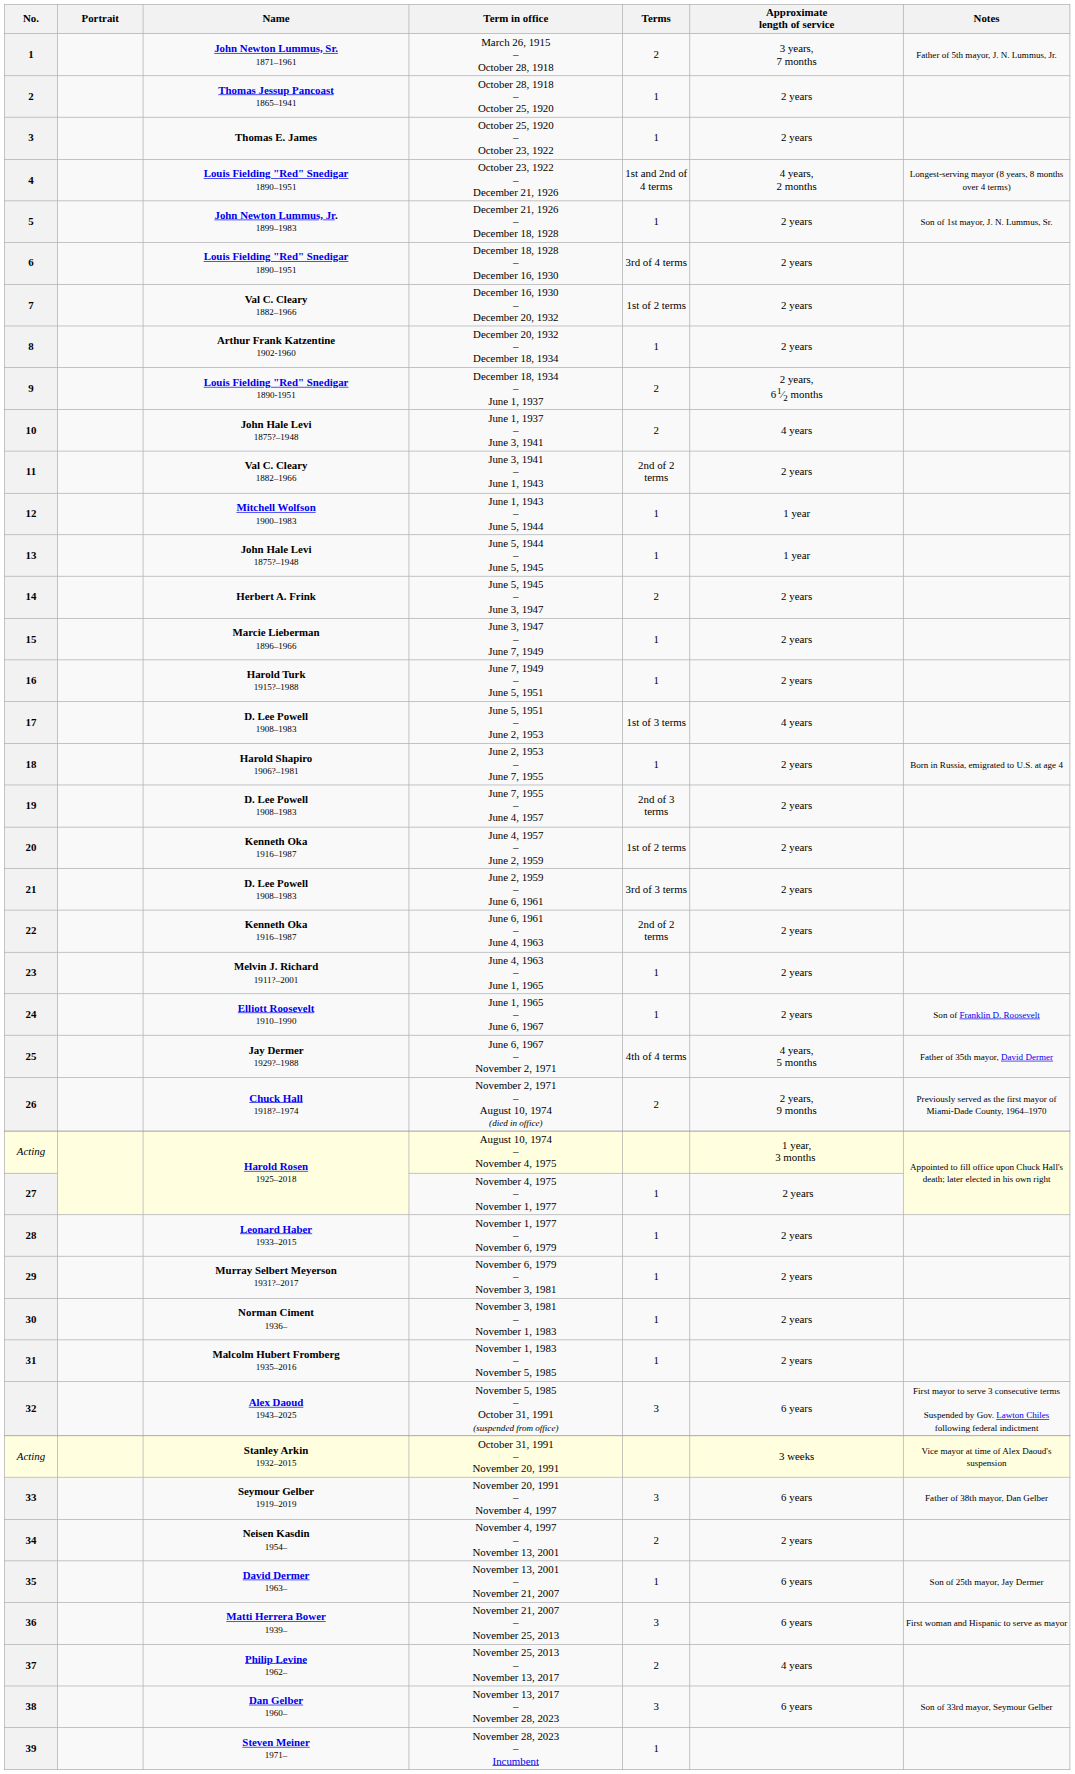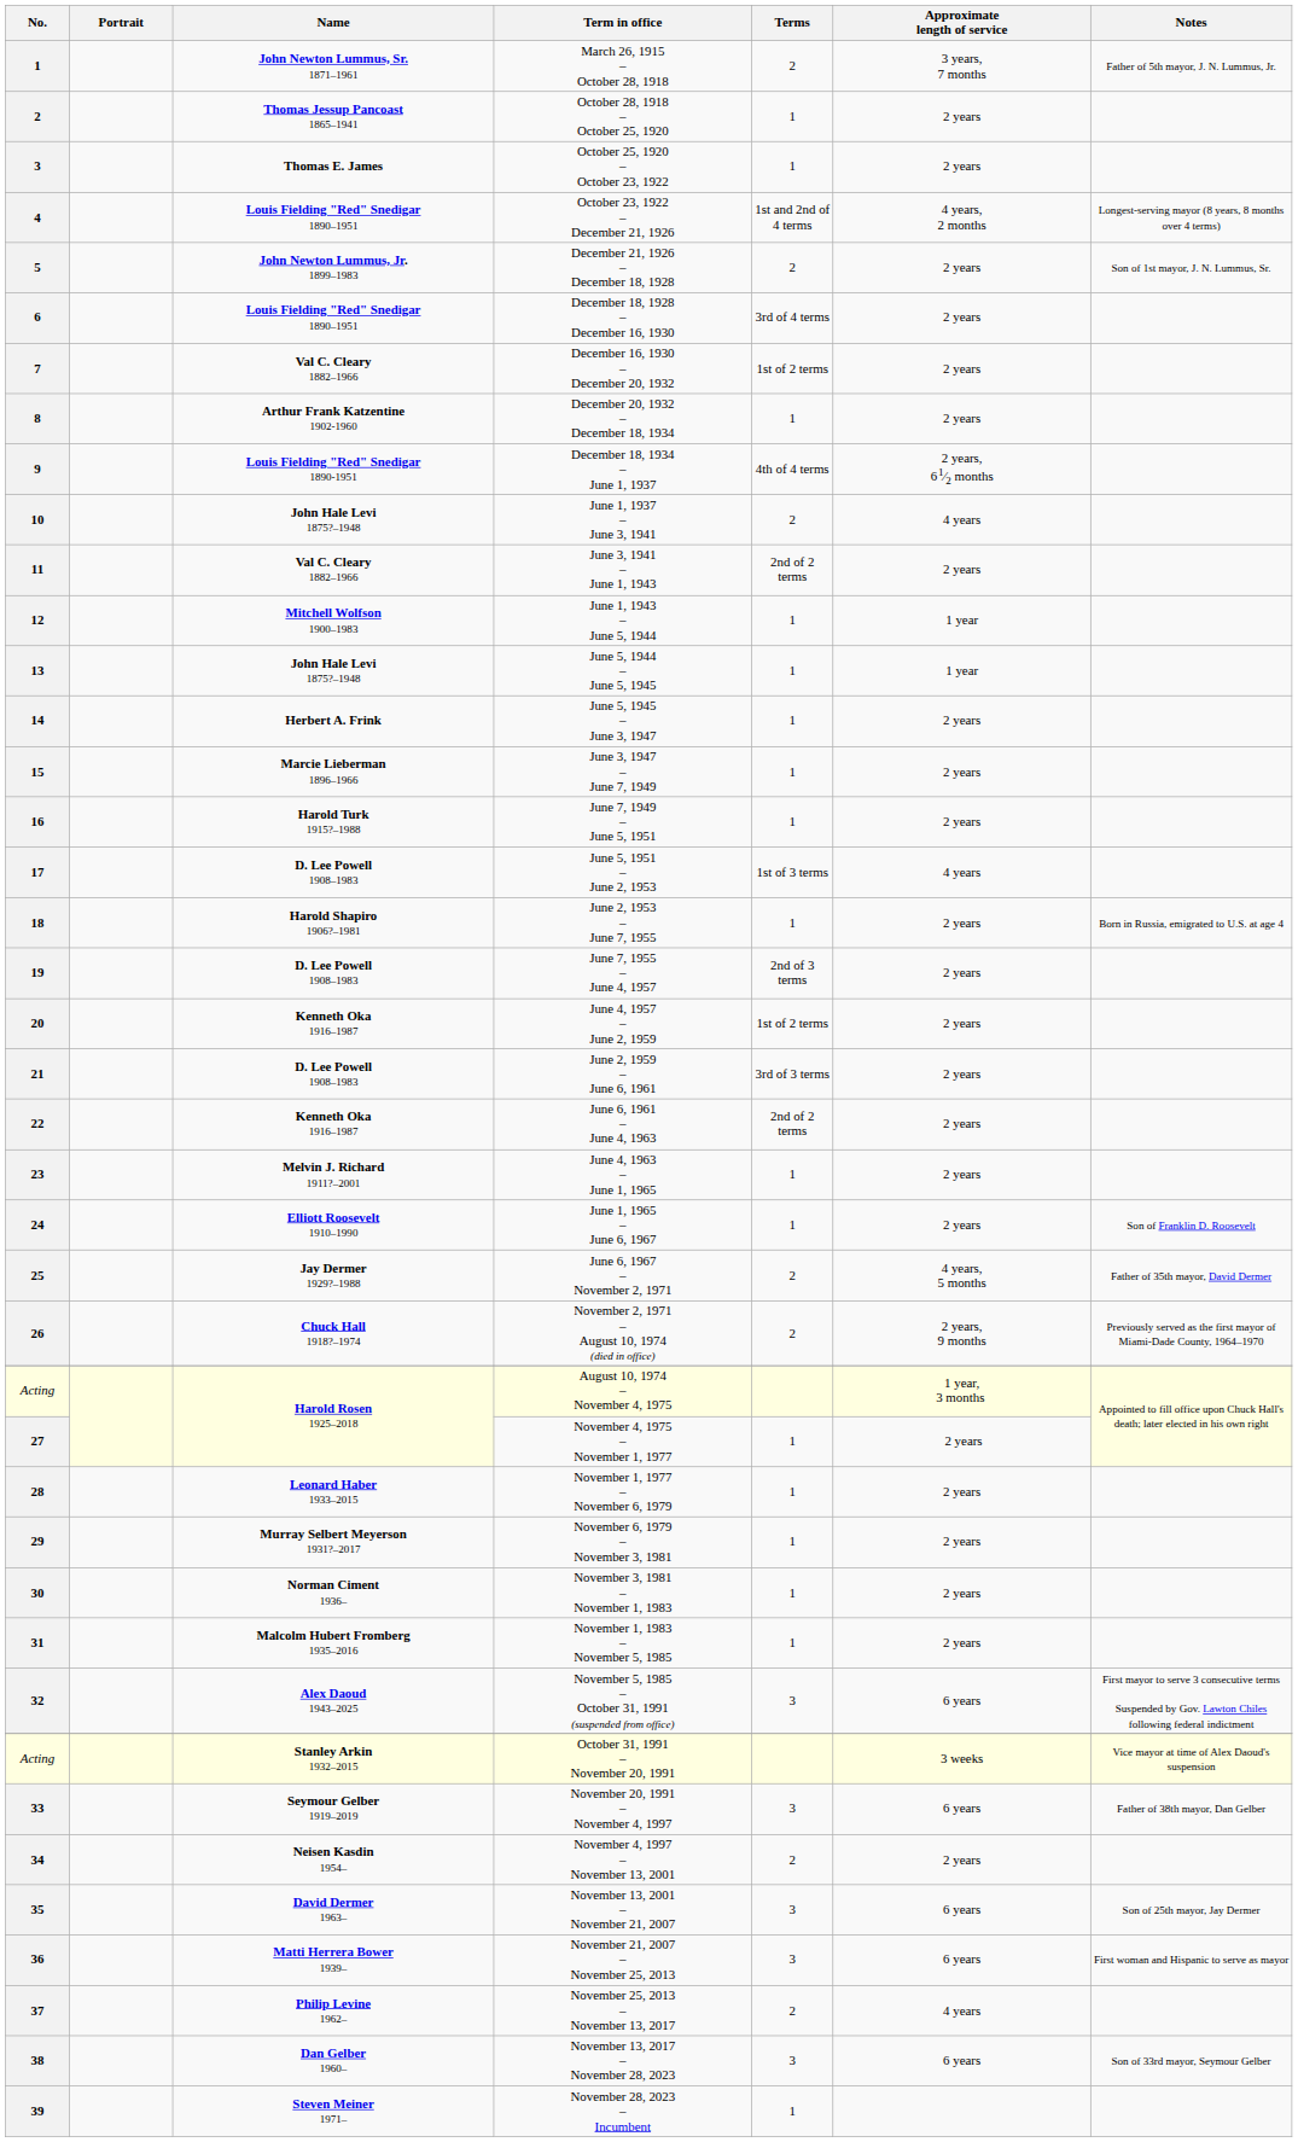 <table class="wikitable sortable" style="text-align:center">
 <tr>
 <th width="5%">No.</th>
 <th width="8%">Portrait</th>
 <th width="25%">Name</th>
 <th width="20%">Term in office</th>
 <th>Terms</th>
 <th width="20%">Approximate<br>length of service</th>
 <th>Notes</th>
 </tr>
 <tr>
 <th>1</th>
 <td></td>
 <td><strong><a href='#'>John Newton Lummus, Sr.</a></strong><br><small>1871–1961</small></td>
 <td>March 26, 1915<br>–<br>October 28, 1918</td>
 <td>2</td>
 <td>3 years,<br>7 months</td>
 <td><small>Father of 5th mayor, J. N. Lummus, Jr.</small></td>
 </tr>
 <tr>
 <th>2</th>
 <td></td>
 <td><strong><a href='#'>Thomas Jessup Pancoast</a></strong><br><small>1865–1941</small></td>
 <td>October 28, 1918<br>–<br>October 25, 1920</td>
 <td>1</td>
 <td>2 years</td>
 <td></td>
 </tr>
 <tr>
 <th>3</th>
 <td></td>
 <td><strong>Thomas E. James</strong></td>
 <td>October 25, 1920<br>–<br>October 23, 1922</td>
 <td>1</td>
 <td>2 years</td>
 <td></td>
 </tr>
 <tr>
 <th>4</th>
 <td></td>
 <td><a href='#'><strong>Louis Fielding "Red" Snedigar</strong></a><br><small>1890–1951</small></td>
 <td>October 23, 1922<br>–<br>December 21, 1926</td>
 <td>1st and 2nd of 4 terms</td>
 <td>4 years,<br>2 months</td>
 <td><small>Longest-serving mayor (8 years, 8 months over 4 terms)</small></td>
 </tr>
 <tr>
 <th>5</th>
 <td></td>
 <td><strong><a href='#'>John Newton Lummus, Jr</a>.</strong><br><small>1899–1983</small></td>
 <td>December 21, 1926<br>–<br>December 18, 1928</td>
-<td>1</td>
+<td>2</td>
 <td>2 years</td>
 <td><small>Son of 1st mayor, J. N. Lummus, Sr.</small></td>
 </tr>
 <tr>
 <th>6</th>
 <td></td>
 <td><a href='#'><strong>Louis Fielding "Red" Snedigar</strong></a><br><small>1890–1951</small></td>
 <td>December 18, 1928<br>–<br>December 16, 1930</td>
 <td>3rd of 4 terms</td>
 <td>2 years</td>
 <td></td>
 </tr>
 <tr>
 <th>7</th>
 <td></td>
 <td><strong>Val C. Cleary</strong><br><small>1882–1966</small></td>
 <td>December 16, 1930<br>–<br>December 20, 1932</td>
 <td>1st of 2 terms</td>
 <td>2 years</td>
 <td></td>
 </tr>
 <tr>
 <th>8</th>
 <td></td>
 <td><strong>Arthur Frank Katzentine</strong><br><small>1902-1960</small></td>
 <td>December 20, 1932<br>–<br>December 18, 1934</td>
 <td>1</td>
 <td>2 years</td>
 <td></td>
 </tr>
 <tr>
 <th>9</th>
 <td></td>
 <td><a href='#'><strong>Louis Fielding "Red" Snedigar</strong></a><br><small>1890-1951</small></td>
 <td>December 18, 1934<br>–<br>June 1, 1937</td>
-<td>2</td>
+<td>4th of 4 terms</td>
 <td>2 years,<br>6<span> </span><span><sup>1</sup>⁄<sub>2</sub></span> months</td>
 <td></td>
 </tr>
 <tr>
 <th>10</th>
 <td></td>
 <td><strong>John Hale Levi</strong><br><small>1875?–1948</small></td>
 <td>June 1, 1937<br>–<br>June 3, 1941</td>
 <td>2</td>
 <td>4 years</td>
 <td></td>
 </tr>
 <tr>
 <th>11</th>
 <td></td>
 <td><strong>Val C. Cleary</strong><br><small>1882–1966</small></td>
 <td>June 3, 1941<br>–<br>June 1, 1943</td>
 <td>2nd of 2 terms</td>
 <td>2 years</td>
 <td></td>
 </tr>
 <tr>
 <th>12</th>
 <td></td>
 <td><strong><a href='#'>Mitchell Wolfson</a></strong><br><small>1900–1983</small></td>
 <td>June 1, 1943<br>–<br>June 5, 1944</td>
 <td>1</td>
 <td>1 year</td>
 <td></td>
 </tr>
 <tr>
 <th>13</th>
 <td></td>
 <td><strong>John Hale Levi</strong><br><small>1875?–1948</small></td>
 <td>June 5, 1944<br>–<br>June 5, 1945</td>
 <td>1</td>
 <td>1 year</td>
 <td></td>
 </tr>
 <tr>
 <th>14</th>
 <td></td>
 <td><strong>Herbert A. Frink</strong></td>
 <td>June 5, 1945<br>–<br>June 3, 1947</td>
-<td>2</td>
+<td>1</td>
 <td>2 years</td>
 <td></td>
 </tr>
 <tr>
 <th>15</th>
 <td></td>
 <td><strong>Marcie Lieberman</strong><br><small>1896–1966</small></td>
 <td>June 3, 1947<br>–<br>June 7, 1949</td>
 <td>1</td>
 <td>2 years</td>
 <td></td>
 </tr>
 <tr>
 <th>16</th>
 <td></td>
 <td><strong>Harold Turk</strong><br><small>1915?–1988</small></td>
 <td>June 7, 1949<br>–<br>June 5, 1951</td>
 <td>1</td>
 <td>2 years</td>
 <td></td>
 </tr>
 <tr>
 <th>17</th>
 <td></td>
 <td><strong>D. Lee Powell</strong><br><small>1908–1983</small></td>
 <td>June 5, 1951<br>–<br>June 2, 1953</td>
 <td>1st of 3 terms</td>
 <td>4 years</td>
 <td></td>
 </tr>
 <tr>
 <th>18</th>
 <td></td>
 <td><strong>Harold Shapiro</strong><br><small>1906?–1981</small></td>
 <td>June 2, 1953<br>–<br>June 7, 1955</td>
 <td>1</td>
 <td>2 years</td>
 <td><small>Born in Russia, emigrated to U.S. at age 4</small></td>
 </tr>
 <tr>
 <th>19</th>
 <td></td>
 <td><strong>D. Lee Powell</strong><br><small>1908–1983</small></td>
 <td>June 7, 1955<br>–<br>June 4, 1957</td>
 <td>2nd of 3 terms</td>
 <td>2 years</td>
 <td></td>
 </tr>
 <tr>
 <th>20</th>
 <td></td>
 <td><strong>Kenneth Oka</strong><br><small>1916–1987</small></td>
 <td>June 4, 1957<br>–<br>June 2, 1959</td>
 <td>1st of 2 terms</td>
 <td>2 years</td>
 <td></td>
 </tr>
 <tr>
 <th>21</th>
 <td></td>
 <td><strong>D. Lee Powell</strong><br><small>1908–1983</small></td>
 <td>June 2, 1959<br>–<br>June 6, 1961</td>
 <td>3rd of 3 terms</td>
 <td>2 years</td>
 <td></td>
 </tr>
 <tr>
 <th>22</th>
 <td></td>
 <td><strong>Kenneth Oka</strong><br><small>1916–1987</small></td>
 <td>June 6, 1961<br>–<br>June 4, 1963</td>
 <td>2nd of 2 terms</td>
 <td>2 years</td>
 <td></td>
 </tr>
 <tr>
 <th>23</th>
 <td></td>
 <td><strong>Melvin J. Richard</strong><br><small>1911?–2001</small></td>
 <td>June 4, 1963<br>–<br>June 1, 1965</td>
 <td>1</td>
 <td>2 years</td>
 <td></td>
 </tr>
 <tr>
 <th>24</th>
 <td></td>
 <td><strong><a href='#'>Elliott Roosevelt</a></strong><br><small>1910–1990</small></td>
 <td>June 1, 1965<br>–<br>June 6, 1967</td>
 <td>1</td>
 <td>2 years</td>
 <td><small>Son of <a href='#'>Franklin D. Roosevelt</a></small></td>
 </tr>
 <tr>
 <th>25</th>
 <td></td>
 <td><strong>Jay Dermer</strong><br><small>1929?–1988</small></td>
 <td>June 6, 1967<br>–<br>November 2, 1971</td>
-<td>4th of 4 terms</td>
+<td>2</td>
 <td>4 years,<br>5 months</td>
 <td><small>Father of 35th mayor, <a href='#'>David Dermer</a></small></td>
 </tr>
 <tr>
 <th>26</th>
 <td></td>
 <td><strong><a href='#'>Chuck Hall</a></strong><br><small>1918?–1974</small></td>
 <td>November 2, 1971<br>–<br>August 10, 1974<br><small><em>(died in office)</em></small></td>
 <td>2</td>
 <td>2 years,<br>9 months</td>
 <td><small>Previously served as the first mayor of Miami-Dade County, 1964–1970</small></td>
 </tr>
 <tr>
 </tr>
 <tr style="background:lightyellow">
 <td><em>Acting</em></td>
 <td rowspan="2"></td>
 <td rowspan="2"><strong><a href='#'>Harold Rosen</a></strong><br><small>1925–2018</small></td>
 <td>August 10, 1974<br>–<br>November 4, 1975</td>
 <td></td>
 <td>1 year,<br>3 months </td>
 <td rowspan="2"><small>Appointed to fill office upon Chuck Hall's death; later elected in his own right</small></td>
 </tr>
 <tr>
 <th>27</th>
 <td>November 4, 1975<br>–<br>November 1, 1977</td>
 <td>1</td>
 <td> 2 years</td>
 </tr>
 <tr>
 <th>28</th>
 <td></td>
 <td><strong><a href='#'>Leonard Haber</a></strong><br><small>1933–2015</small></td>
 <td>November 1, 1977<br>–<br>November 6, 1979</td>
 <td>1</td>
 <td>2 years</td>
 <td></td>
 </tr>
 <tr>
 <th>29</th>
 <td></td>
 <td><strong>Murray Selbert Meyerson</strong><br><small>1931?–2017</small></td>
 <td>November 6, 1979<br>–<br>November 3, 1981</td>
 <td>1</td>
 <td>2 years</td>
 <td></td>
 </tr>
 <tr>
 <th>30</th>
 <td></td>
 <td><strong>Norman Ciment</strong><br><small>1936–</small></td>
 <td>November 3, 1981<br>–<br>November 1, 1983</td>
 <td>1</td>
 <td>2 years</td>
 <td></td>
 </tr>
 <tr>
 <th>31</th>
 <td></td>
 <td><strong>Malcolm Hubert Fromberg</strong><br><small>1935–2016</small></td>
 <td>November 1, 1983<br>–<br>November 5, 1985</td>
 <td>1</td>
 <td>2 years</td>
 <td></td>
 </tr>
 <tr>
 <th>32</th>
 <td></td>
 <td><strong><a href='#'>Alex Daoud</a></strong><br><small>1943–2025</small></td>
 <td>November 5, 1985<br>–<br>October 31, 1991<br><small><em>(suspended from office)</em></small></td>
 <td>3</td>
 <td>6 years</td>
 <td><small>First mayor to serve 3 consecutive terms<br><br> Suspended by Gov. <a href='#'>Lawton Chiles</a> following federal indictment</small></td>
 </tr>
 <tr>
 </tr>
 <tr style="background:lightyellow">
 <td><em>Acting</em></td>
 <td></td>
 <td><strong>Stanley Arkin</strong><br><small>1932–2015</small></td>
 <td>October 31, 1991<br>–<br>November 20, 1991</td>
 <td></td>
 <td>3 weeks</td>
 <td><small>Vice mayor at time of Alex Daoud's suspension</small></td>
 </tr>
 <tr>
 <th>33</th>
 <td></td>
 <td><strong>Seymour Gelber</strong><br><small>1919–2019</small></td>
 <td>November 20, 1991<br>–<br>November 4, 1997</td>
 <td>3</td>
 <td>6 years</td>
 <td><small>Father of 38th mayor, Dan Gelber</small><br></td>
 </tr>
 <tr>
 <th>34</th>
 <td></td>
 <td><strong>Neisen Kasdin</strong><br><small>1954–</small></td>
 <td>November 4, 1997<br>–<br>November 13, 2001</td>
 <td>2</td>
 <td>2 years</td>
 <td></td>
 </tr>
 <tr>
 <th>35</th>
 <td></td>
 <td><strong><a href='#'>David Dermer</a></strong><br><small>1963–</small></td>
 <td>November 13, 2001<br>–<br>November 21, 2007</td>
-<td>1</td>
+<td>3</td>
 <td>6 years</td>
 <td><small>Son of 25th mayor, Jay Dermer</small></td>
 </tr>
 <tr>
 <th>36</th>
 <td></td>
 <td><strong><a href='#'>Matti Herrera Bower</a></strong><br><small>1939–</small></td>
 <td>November 21, 2007<br>–<br>November 25, 2013</td>
 <td>3</td>
 <td>6 years</td>
 <td><small>First woman and Hispanic to serve as mayor</small></td>
 </tr>
 <tr>
 <th>37</th>
 <td></td>
 <td><a href='#'><strong>Philip Levine</strong></a><br><small>1962–</small></td>
 <td>November 25, 2013<br>–<br>November 13, 2017</td>
 <td>2</td>
 <td>4 years</td>
 <td></td>
 </tr>
 <tr>
 <th>38</th>
 <td></td>
 <td><strong><a href='#'>Dan Gelber</a></strong><br><small>1960–</small></td>
 <td>November 13, 2017<br>–<br>November 28, 2023</td>
 <td>3</td>
 <td>6 years</td>
 <td><small>Son of 33rd mayor, Seymour Gelber</small></td>
 </tr>
 <tr>
 <th>39</th>
 <td></td>
 <td><strong><a href='#'>Steven Meiner</a></strong><br><small>1971–</small></td>
 <td>November 28, 2023<br>–<br><a href='#'>Incumbent</a></td>
 <td>1</td>
 <td></td>
 </tr>
 </table>
